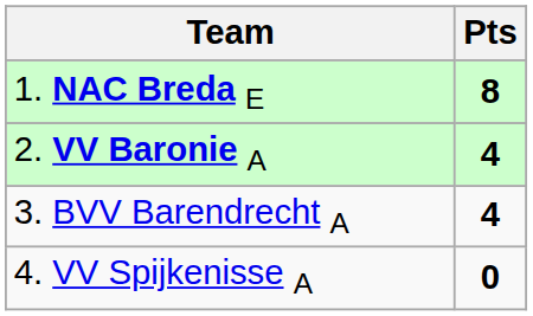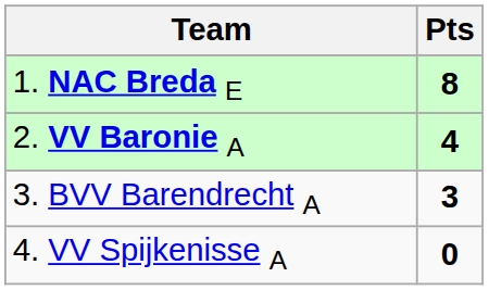 <table class="wikitable" style="text-align:center; float:left; margin-right:1em">
 <tr>
 <th style="width:200px">Team</th>
 <th width=20>Pts</th>
 </tr>
 <tr bgcolor=ccffcc>
 <td align=left>1. <strong><a href='#'>NAC Breda</a></strong> <sub>E</sub></td>
 <td><strong>8</strong></td>
 </tr>
 <tr bgcolor=ccffcc>
 <td align=left>2. <strong><a href='#'>VV Baronie</a></strong> <sub>A</sub></td>
 <td><strong>4</strong></td>
 </tr>
 <tr>
 <td align=left>3. <a href='#'>BVV Barendrecht</a> <sub>A</sub></td>
-<td><strong>4</strong></td>
+<td><strong>3</strong></td>
 </tr>
 <tr>
 <td align=left>4. <a href='#'>VV Spijkenisse</a> <sub>A</sub></td>
 <td><strong>0</strong></td>
 </tr>
 </table>
